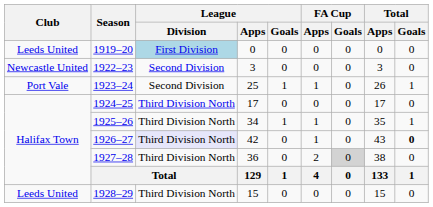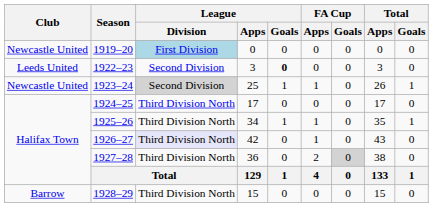 <table class="wikitable" style="text-align: center;">
 <tr>
 <th rowspan="2">Club</th>
 <th rowspan="2">Season</th>
 <th colspan="3">League</th>
 <th colspan="2">FA Cup</th>
 <th colspan="2">Total</th>
 </tr>
 <tr>
 <th>Division</th>
 <th>Apps</th>
 <th>Goals</th>
 <th>Apps</th>
 <th>Goals</th>
 <th>Apps</th>
 <th>Goals</th>
 </tr>
 <tr>
-<td><a href='#'>Leeds United</a></td>
+<td><a href='#'>Newcastle United</a></td>
 <td><a href='#'>1919–20</a></td>
 <td style="background: lightblue;"><a href='#'>First Division</a></td>
 <td>0</td>
 <td>0</td>
 <td>0</td>
 <td>0</td>
 <td>0</td>
 <td>0</td>
 </tr>
 <tr>
-<td><a href='#'>Newcastle United</a></td>
+<td><a href='#'>Leeds United</a></td>
 <td><a href='#'>1922–23</a></td>
 <td><a href='#'>Second Division</a></td>
 <td>3</td>
-<td>0</td>
+<td><strong>0</strong></td>
 <td>0</td>
 <td>0</td>
 <td>3</td>
 <td>0</td>
 </tr>
 <tr>
-<td><a href='#'>Port Vale</a></td>
+<td><a href='#'>Newcastle United</a></td>
 <td><a href='#'>1923–24</a></td>
-<td>Second Division</td>
+<td style="background: lightgrey;">Second Division</td>
 <td>25</td>
 <td>1</td>
 <td>1</td>
 <td>0</td>
 <td>26</td>
 <td>1</td>
 </tr>
 <tr>
 <td rowspan="5"><a href='#'>Halifax Town</a></td>
 <td><a href='#'>1924–25</a></td>
 <td><a href='#'>Third Division North</a></td>
 <td>17</td>
 <td>0</td>
 <td>0</td>
 <td>0</td>
 <td>17</td>
 <td>0</td>
 </tr>
 <tr>
 <td><a href='#'>1925–26</a></td>
 <td>Third Division North</td>
 <td>34</td>
 <td>1</td>
 <td>1</td>
 <td>0</td>
 <td>35</td>
 <td>1</td>
 </tr>
 <tr>
 <td><a href='#'>1926–27</a></td>
 <td style="background: lavender;">Third Division North</td>
 <td>42</td>
 <td>0</td>
 <td>1</td>
 <td>0</td>
 <td>43</td>
-<td><strong>0</strong></td>
+<td>0</td>
 </tr>
 <tr>
 <td><a href='#'>1927–28</a></td>
 <td>Third Division North</td>
 <td>36</td>
 <td>0</td>
 <td>2</td>
 <td style="background: lightgrey;">0</td>
 <td>38</td>
 <td>0</td>
 </tr>
 <tr>
 <th colspan="2">Total</th>
 <th>129</th>
 <th>1</th>
 <th>4</th>
 <th>0</th>
 <th>133</th>
 <th>1</th>
 </tr>
 <tr>
-<td><a href='#'>Leeds United</a></td>
+<td><a href='#'>Barrow</a></td>
 <td><a href='#'>1928–29</a></td>
 <td>Third Division North</td>
 <td>15</td>
 <td>0</td>
 <td>0</td>
 <td>0</td>
 <td>15</td>
 <td>0</td>
 </tr>
 </table>
